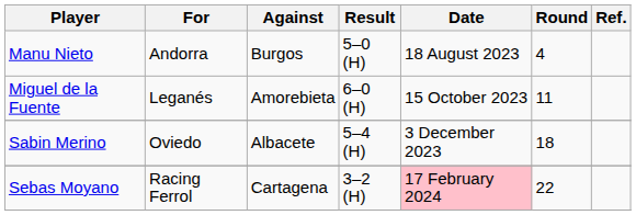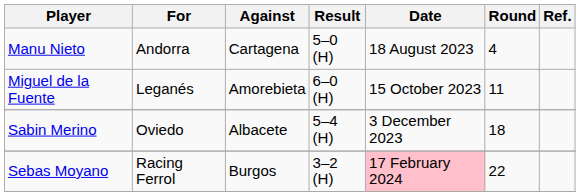 <table class="wikitable sortable">
 <tr>
 <th>Player</th>
 <th>For</th>
 <th>Against</th>
 <th>Result</th>
 <th>Date</th>
 <th>Round</th>
 <th>Ref.</th>
 </tr>
 <tr>
 <td> <a href='#'>Manu Nieto</a></td>
 <td>Andorra</td>
-<td>Burgos</td>
+<td>Cartagena</td>
 <td>5–0 (H)</td>
 <td>18 August 2023</td>
 <td>4</td>
 <td></td>
 </tr>
 <tr>
 <td> <a href='#'>Miguel de la Fuente</a></td>
 <td>Leganés</td>
 <td>Amorebieta</td>
 <td>6–0 (H)</td>
 <td>15 October 2023</td>
 <td>11</td>
 <td></td>
 </tr>
 <tr>
 </tr>
 <tr>
 <td> <a href='#'>Sabin Merino</a></td>
 <td>Oviedo</td>
 <td>Albacete</td>
 <td>5–4 (H)</td>
 <td>3 December 2023</td>
 <td>18</td>
 <td></td>
 </tr>
 <tr>
 </tr>
 <tr>
 <td> <a href='#'>Sebas Moyano</a></td>
 <td>Racing Ferrol</td>
-<td>Cartagena</td>
+<td>Burgos</td>
 <td>3–2 (H)</td>
 <td style="background: pink;">17 February 2024</td>
 <td>22</td>
 <td></td>
 </tr>
 <tr>
 </tr>
 <tr>
 </tr>
 </table>
